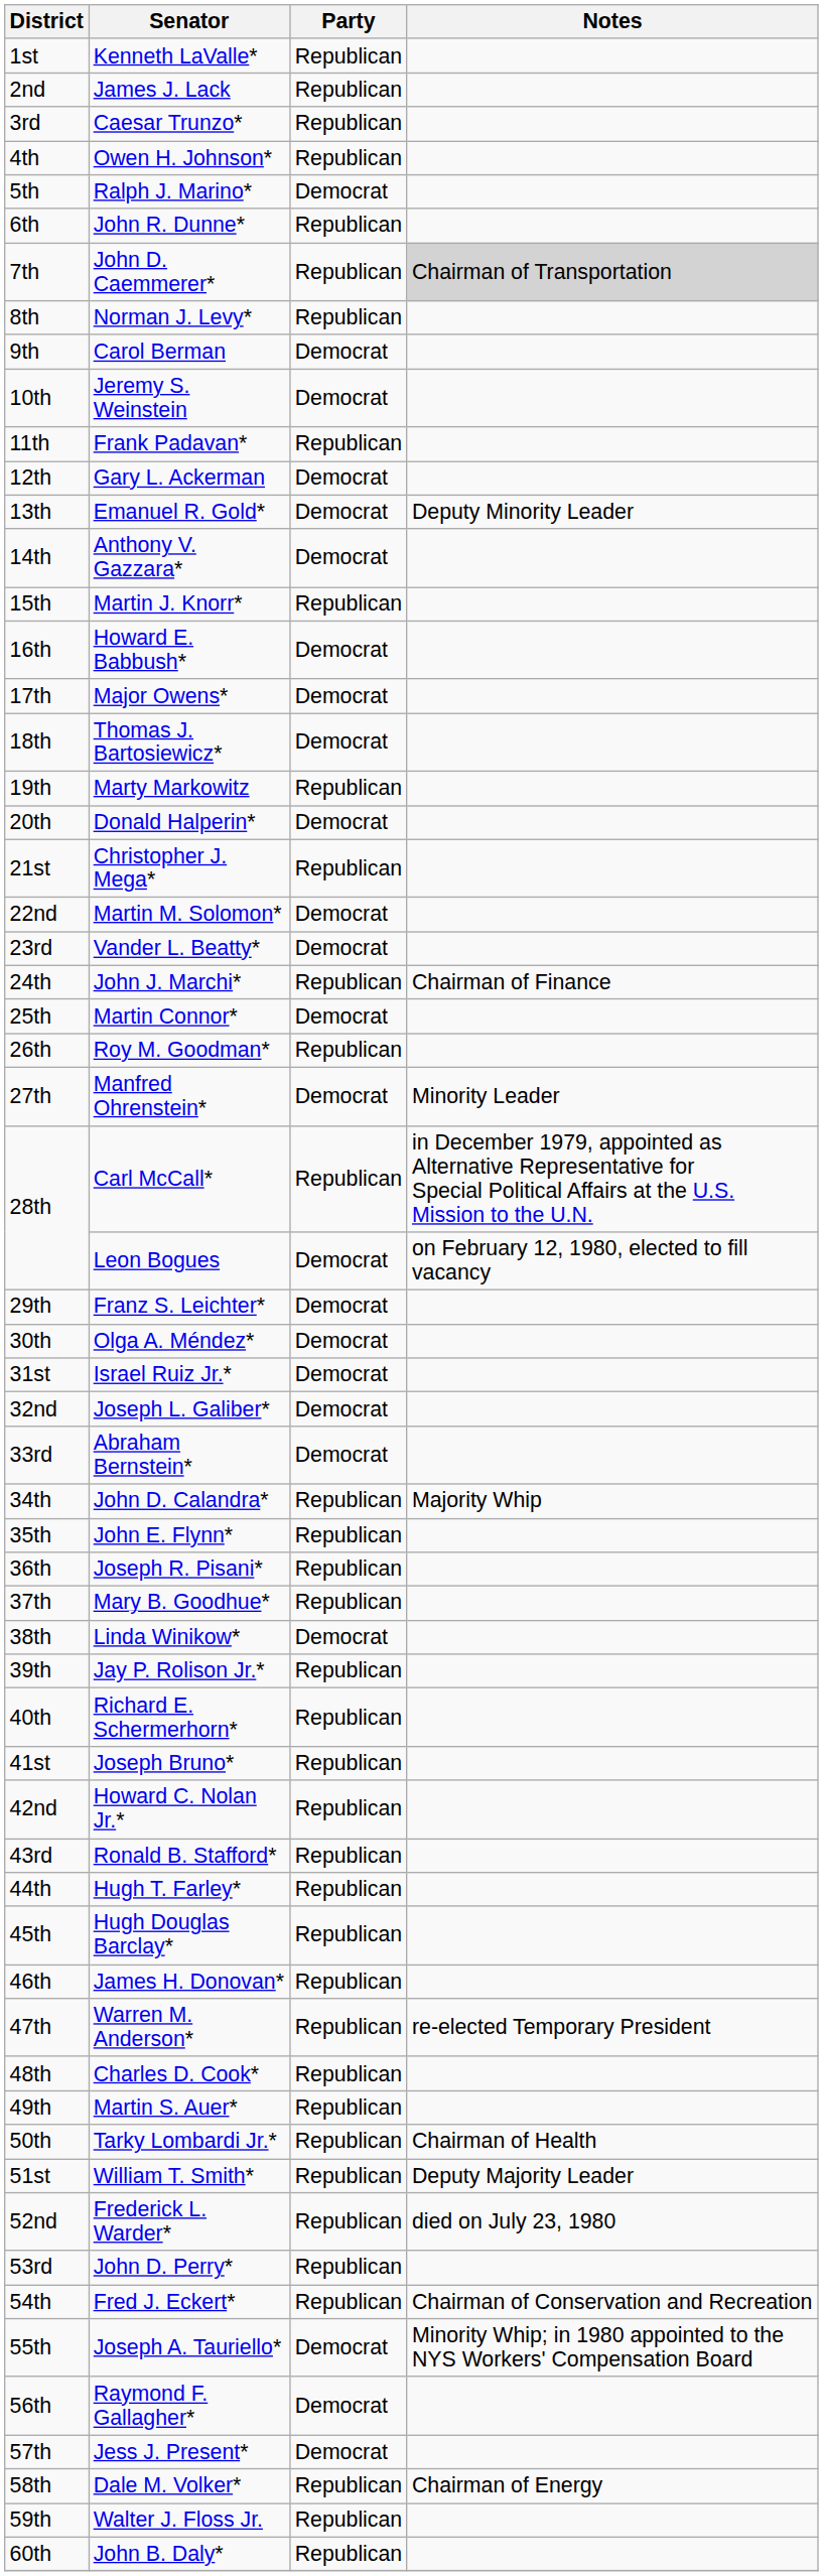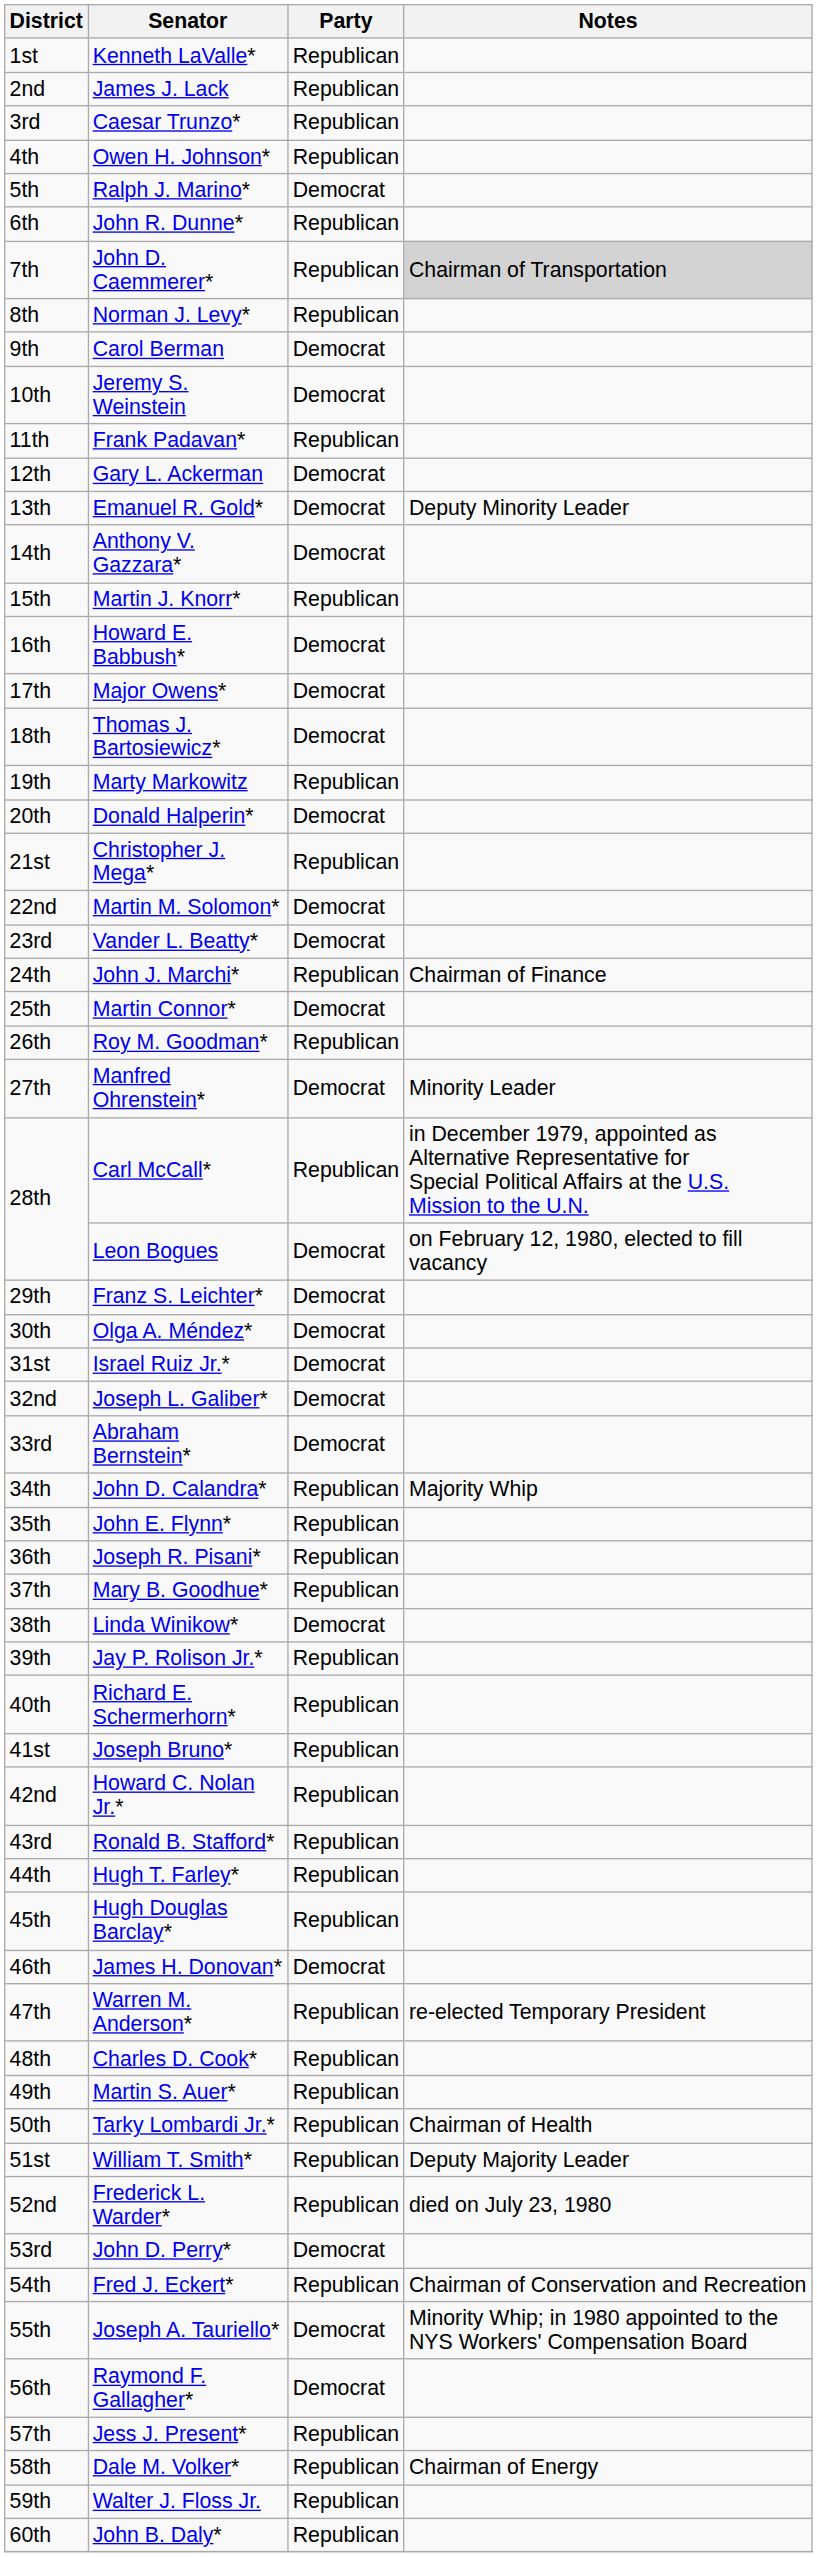 <table class=wikitable>
 <tr>
 <th>District</th>
 <th>Senator</th>
 <th>Party</th>
 <th>Notes</th>
 </tr>
 <tr>
 <td>1st</td>
 <td><a href='#'>Kenneth LaValle</a>*</td>
 <td>Republican</td>
 <td></td>
 </tr>
 <tr>
 <td>2nd</td>
 <td><a href='#'>James J. Lack</a></td>
 <td>Republican</td>
 <td></td>
 </tr>
 <tr>
 <td>3rd</td>
 <td><a href='#'>Caesar Trunzo</a>*</td>
 <td>Republican</td>
 <td></td>
 </tr>
 <tr>
 <td>4th</td>
 <td><a href='#'>Owen H. Johnson</a>*</td>
 <td>Republican</td>
 <td></td>
 </tr>
 <tr>
 <td>5th</td>
 <td><a href='#'>Ralph J. Marino</a>*</td>
 <td>Democrat</td>
 <td></td>
 </tr>
 <tr>
 <td>6th</td>
 <td><a href='#'>John R. Dunne</a>*</td>
 <td>Republican</td>
 <td></td>
 </tr>
 <tr>
 <td>7th</td>
 <td><a href='#'>John D. Caemmerer</a>*</td>
 <td>Republican</td>
 <td style="background: lightgrey;">Chairman of Transportation</td>
 </tr>
 <tr>
 <td>8th</td>
 <td><a href='#'>Norman J. Levy</a>*</td>
 <td>Republican</td>
 <td></td>
 </tr>
 <tr>
 <td>9th</td>
 <td><a href='#'>Carol Berman</a></td>
 <td>Democrat</td>
 <td></td>
 </tr>
 <tr>
 <td>10th</td>
 <td><a href='#'>Jeremy S. Weinstein</a></td>
 <td>Democrat</td>
 <td></td>
 </tr>
 <tr>
 <td>11th</td>
 <td><a href='#'>Frank Padavan</a>*</td>
 <td>Republican</td>
 <td></td>
 </tr>
 <tr>
 <td>12th</td>
 <td><a href='#'>Gary L. Ackerman</a></td>
 <td>Democrat</td>
 <td></td>
 </tr>
 <tr>
 <td>13th</td>
 <td><a href='#'>Emanuel R. Gold</a>*</td>
 <td>Democrat</td>
 <td>Deputy Minority Leader</td>
 </tr>
 <tr>
 <td>14th</td>
 <td><a href='#'>Anthony V. Gazzara</a>*</td>
 <td>Democrat</td>
 <td></td>
 </tr>
 <tr>
 <td>15th</td>
 <td><a href='#'>Martin J. Knorr</a>*</td>
 <td>Republican</td>
 <td></td>
 </tr>
 <tr>
 <td>16th</td>
 <td><a href='#'>Howard E. Babbush</a>*</td>
 <td>Democrat</td>
 <td></td>
 </tr>
 <tr>
 <td>17th</td>
 <td><a href='#'>Major Owens</a>*</td>
 <td>Democrat</td>
 <td></td>
 </tr>
 <tr>
 <td>18th</td>
 <td><a href='#'>Thomas J. Bartosiewicz</a>*</td>
 <td>Democrat</td>
 <td></td>
 </tr>
 <tr>
 <td>19th</td>
 <td><a href='#'>Marty Markowitz</a></td>
 <td>Republican</td>
 <td></td>
 </tr>
 <tr>
 <td>20th</td>
 <td><a href='#'>Donald Halperin</a>*</td>
 <td>Democrat</td>
 <td></td>
 </tr>
 <tr>
 <td>21st</td>
 <td><a href='#'>Christopher J. Mega</a>*</td>
 <td>Republican</td>
 <td></td>
 </tr>
 <tr>
 <td>22nd</td>
 <td><a href='#'>Martin M. Solomon</a>*</td>
 <td>Democrat</td>
 <td></td>
 </tr>
 <tr>
 <td>23rd</td>
 <td><a href='#'>Vander L. Beatty</a>*</td>
 <td>Democrat</td>
 <td></td>
 </tr>
 <tr>
 <td>24th</td>
 <td><a href='#'>John J. Marchi</a>*</td>
 <td>Republican</td>
 <td>Chairman of Finance</td>
 </tr>
 <tr>
 <td>25th</td>
 <td><a href='#'>Martin Connor</a>*</td>
 <td>Democrat</td>
 <td></td>
 </tr>
 <tr>
 <td>26th</td>
 <td><a href='#'>Roy M. Goodman</a>*</td>
 <td>Republican</td>
 <td></td>
 </tr>
 <tr>
 <td>27th</td>
 <td><a href='#'>Manfred Ohrenstein</a>*</td>
 <td>Democrat</td>
 <td>Minority Leader</td>
 </tr>
 <tr>
 <td rowspan="2">28th</td>
 <td><a href='#'>Carl McCall</a>*</td>
 <td>Republican</td>
 <td>in December 1979, appointed as Alternative Representative for <br>Special Political Affairs at the <a href='#'>U.S. Mission to the U.N.</a></td>
 </tr>
 <tr>
 <td><a href='#'>Leon Bogues</a></td>
 <td>Democrat</td>
 <td>on February 12, 1980, elected to fill vacancy</td>
 </tr>
 <tr>
 <td>29th</td>
 <td><a href='#'>Franz S. Leichter</a>*</td>
 <td>Democrat</td>
 <td></td>
 </tr>
 <tr>
 <td>30th</td>
 <td><a href='#'>Olga A. Méndez</a>*</td>
 <td>Democrat</td>
 <td></td>
 </tr>
 <tr>
 <td>31st</td>
 <td><a href='#'>Israel Ruiz Jr.</a>*</td>
 <td>Democrat</td>
 <td></td>
 </tr>
 <tr>
 <td>32nd</td>
 <td><a href='#'>Joseph L. Galiber</a>*</td>
 <td>Democrat</td>
 <td></td>
 </tr>
 <tr>
 <td>33rd</td>
 <td><a href='#'>Abraham Bernstein</a>*</td>
 <td>Democrat</td>
 <td></td>
 </tr>
 <tr>
 <td>34th</td>
 <td><a href='#'>John D. Calandra</a>*</td>
 <td>Republican</td>
 <td>Majority Whip</td>
 </tr>
 <tr>
 <td>35th</td>
 <td><a href='#'>John E. Flynn</a>*</td>
 <td>Republican</td>
 <td></td>
 </tr>
 <tr>
 <td>36th</td>
 <td><a href='#'>Joseph R. Pisani</a>*</td>
 <td>Republican</td>
 <td></td>
 </tr>
 <tr>
 <td>37th</td>
 <td><a href='#'>Mary B. Goodhue</a>*</td>
 <td>Republican</td>
 <td></td>
 </tr>
 <tr>
 <td>38th</td>
 <td><a href='#'>Linda Winikow</a>*</td>
 <td>Democrat</td>
 <td></td>
 </tr>
 <tr>
 <td>39th</td>
 <td><a href='#'>Jay P. Rolison Jr.</a>*</td>
 <td>Republican</td>
 <td></td>
 </tr>
 <tr>
 <td>40th</td>
 <td><a href='#'>Richard E. Schermerhorn</a>*</td>
 <td>Republican</td>
 <td></td>
 </tr>
 <tr>
 <td>41st</td>
 <td><a href='#'>Joseph Bruno</a>*</td>
 <td>Republican</td>
 <td></td>
 </tr>
 <tr>
 <td>42nd</td>
 <td><a href='#'>Howard C. Nolan Jr.</a>*</td>
 <td>Republican</td>
 <td></td>
 </tr>
 <tr>
 <td>43rd</td>
 <td><a href='#'>Ronald B. Stafford</a>*</td>
 <td>Republican</td>
 <td></td>
 </tr>
 <tr>
 <td>44th</td>
 <td><a href='#'>Hugh T. Farley</a>*</td>
 <td>Republican</td>
 <td></td>
 </tr>
 <tr>
 <td>45th</td>
 <td><a href='#'>Hugh Douglas Barclay</a>*</td>
 <td>Republican</td>
 <td></td>
 </tr>
 <tr>
 <td>46th</td>
 <td><a href='#'>James H. Donovan</a>*</td>
-<td>Republican</td>
+<td>Democrat</td>
 <td></td>
 </tr>
 <tr>
 <td>47th</td>
 <td><a href='#'>Warren M. Anderson</a>*</td>
 <td>Republican</td>
 <td>re-elected Temporary President</td>
 </tr>
 <tr>
 <td>48th</td>
 <td><a href='#'>Charles D. Cook</a>*</td>
 <td>Republican</td>
 <td></td>
 </tr>
 <tr>
 <td>49th</td>
 <td><a href='#'>Martin S. Auer</a>*</td>
 <td>Republican</td>
 <td></td>
 </tr>
 <tr>
 <td>50th</td>
 <td><a href='#'>Tarky Lombardi Jr.</a>*</td>
 <td>Republican</td>
 <td>Chairman of Health</td>
 </tr>
 <tr>
 <td>51st</td>
 <td><a href='#'>William T. Smith</a>*</td>
 <td>Republican</td>
 <td>Deputy Majority Leader</td>
 </tr>
 <tr>
 <td>52nd</td>
 <td><a href='#'>Frederick L. Warder</a>*</td>
 <td>Republican</td>
 <td>died on July 23, 1980</td>
 </tr>
 <tr>
 <td>53rd</td>
 <td><a href='#'>John D. Perry</a>*</td>
-<td>Republican</td>
+<td>Democrat</td>
 <td></td>
 </tr>
 <tr>
 <td>54th</td>
 <td><a href='#'>Fred J. Eckert</a>*</td>
 <td>Republican</td>
 <td>Chairman of Conservation and Recreation</td>
 </tr>
 <tr>
 <td>55th</td>
 <td><a href='#'>Joseph A. Tauriello</a>*</td>
 <td>Democrat</td>
 <td>Minority Whip; in 1980 appointed to the NYS Workers' Compensation Board</td>
 </tr>
 <tr>
 <td>56th</td>
 <td><a href='#'>Raymond F. Gallagher</a>*</td>
 <td>Democrat</td>
 <td></td>
 </tr>
 <tr>
 <td>57th</td>
 <td><a href='#'>Jess J. Present</a>*</td>
-<td>Democrat</td>
+<td>Republican</td>
 <td></td>
 </tr>
 <tr>
 <td>58th</td>
 <td><a href='#'>Dale M. Volker</a>*</td>
 <td>Republican</td>
 <td>Chairman of Energy</td>
 </tr>
 <tr>
 <td>59th</td>
 <td><a href='#'>Walter J. Floss Jr.</a></td>
 <td>Republican</td>
 <td></td>
 </tr>
 <tr>
 <td>60th</td>
 <td><a href='#'>John B. Daly</a>*</td>
 <td>Republican</td>
 <td></td>
 </tr>
 <tr>
 </tr>
 </table>
